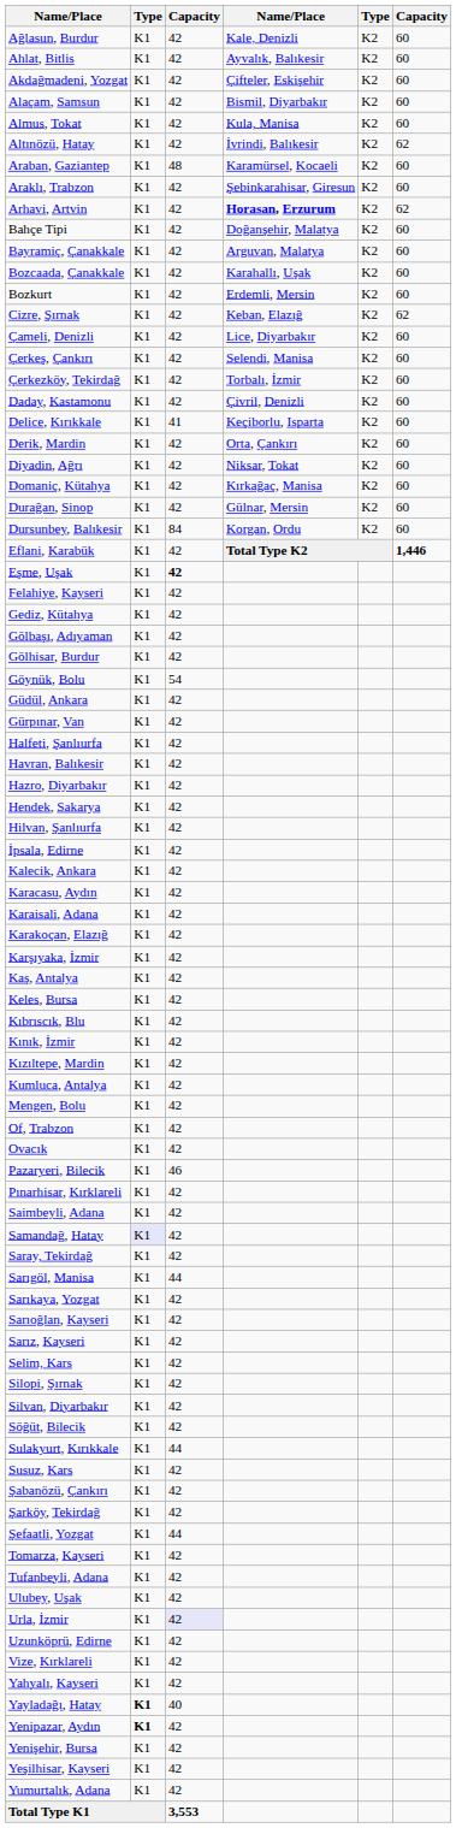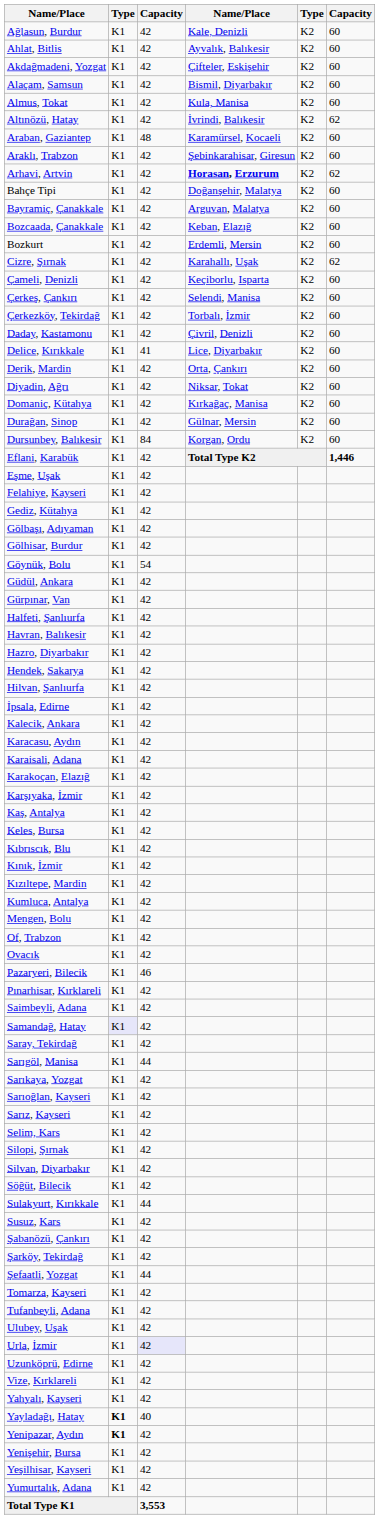 <table class="wikitable">
 <tr>
 <th>Name/Place</th>
 <th>Type</th>
 <th>Capacity</th>
 <th>Name/Place</th>
 <th>Type</th>
 <th>Capacity</th>
 </tr>
 <tr>
 <td><a href='#'>Ağlasun</a>, <a href='#'>Burdur</a></td>
 <td>K1</td>
 <td>42</td>
 <td><a href='#'>Kale, Denizli</a></td>
 <td>K2</td>
 <td>60</td>
 </tr>
 <tr>
 <td><a href='#'>Ahlat</a>, <a href='#'>Bitlis</a></td>
 <td>K1</td>
 <td>42</td>
 <td><a href='#'>Ayvalık</a>, <a href='#'>Balıkesir</a></td>
 <td>K2</td>
 <td>60</td>
 </tr>
 <tr>
 <td><a href='#'>Akdağmadeni</a>, <a href='#'>Yozgat</a></td>
 <td>K1</td>
 <td>42</td>
 <td><a href='#'>Çifteler</a>, <a href='#'>Eskişehir</a></td>
 <td>K2</td>
 <td>60</td>
 </tr>
 <tr>
 <td><a href='#'>Alaçam</a>, <a href='#'>Samsun</a></td>
 <td>K1</td>
 <td>42</td>
 <td><a href='#'>Bismil</a>, <a href='#'>Diyarbakır</a></td>
 <td>K2</td>
 <td>60</td>
 </tr>
 <tr>
 <td><a href='#'>Almus</a>, <a href='#'>Tokat</a></td>
 <td>K1</td>
 <td>42</td>
 <td><a href='#'>Kula, Manisa</a></td>
 <td>K2</td>
 <td>60</td>
 </tr>
 <tr>
 <td><a href='#'>Altınözü</a>, <a href='#'>Hatay</a></td>
 <td>K1</td>
 <td>42</td>
 <td><a href='#'>İvrindi</a>, <a href='#'>Balıkesir</a></td>
 <td>K2</td>
 <td>62</td>
 </tr>
 <tr>
 <td><a href='#'>Araban</a>, <a href='#'>Gaziantep</a></td>
 <td>K1</td>
 <td>48</td>
 <td><a href='#'>Karamürsel</a>, <a href='#'>Kocaeli</a></td>
 <td>K2</td>
 <td>60</td>
 </tr>
 <tr>
 <td><a href='#'>Araklı</a>, <a href='#'>Trabzon</a></td>
 <td>K1</td>
 <td>42</td>
 <td><a href='#'>Şebinkarahisar</a>, <a href='#'>Giresun</a></td>
 <td>K2</td>
 <td>60</td>
 </tr>
 <tr>
 <td><a href='#'>Arhavi</a>, <a href='#'>Artvin</a></td>
 <td>K1</td>
 <td>42</td>
 <td><strong><a href='#'>Horasan</a>, <a href='#'>Erzurum</a></strong></td>
 <td>K2</td>
 <td>62</td>
 </tr>
 <tr>
 <td>Bahçe  Tipi</td>
 <td>K1</td>
 <td>42</td>
 <td><a href='#'>Doğanşehir</a>, <a href='#'>Malatya</a></td>
 <td>K2</td>
 <td>60</td>
 </tr>
 <tr>
 <td><a href='#'>Bayramiç</a>, <a href='#'>Çanakkale</a></td>
 <td>K1</td>
 <td>42</td>
 <td><a href='#'>Arguvan</a>, <a href='#'>Malatya</a></td>
 <td>K2</td>
 <td>60</td>
 </tr>
 <tr>
 <td><a href='#'>Bozcaada</a>, <a href='#'>Çanakkale</a></td>
 <td>K1</td>
 <td>42</td>
-<td><a href='#'>Karahallı</a>, <a href='#'>Uşak</a></td>
+<td><a href='#'>Keban</a>, <a href='#'>Elazığ</a></td>
 <td>K2</td>
 <td>60</td>
 </tr>
 <tr>
 <td>Bozkurt</td>
 <td>K1</td>
 <td>42</td>
 <td><a href='#'>Erdemli</a>, <a href='#'>Mersin</a></td>
 <td>K2</td>
 <td>60</td>
 </tr>
 <tr>
 <td><a href='#'>Cizre</a>, <a href='#'>Şırnak</a></td>
 <td>K1</td>
 <td>42</td>
-<td><a href='#'>Keban</a>, <a href='#'>Elazığ</a></td>
+<td><a href='#'>Karahallı</a>, <a href='#'>Uşak</a></td>
 <td>K2</td>
 <td>62</td>
 </tr>
 <tr>
 <td><a href='#'>Çameli</a>, <a href='#'>Denizli</a></td>
 <td>K1</td>
 <td>42</td>
-<td><a href='#'>Lice</a>, <a href='#'>Diyarbakır</a></td>
+<td><a href='#'>Keçiborlu</a>, <a href='#'>Isparta</a></td>
 <td>K2</td>
 <td>60</td>
 </tr>
 <tr>
 <td><a href='#'>Çerkeş</a>, <a href='#'>Çankırı</a></td>
 <td>K1</td>
 <td>42</td>
 <td><a href='#'>Selendi</a>, <a href='#'>Manisa</a></td>
 <td>K2</td>
 <td>60</td>
 </tr>
 <tr>
 <td><a href='#'>Çerkezköy</a>, <a href='#'>Tekirdağ</a></td>
 <td>K1</td>
 <td>42</td>
 <td><a href='#'>Torbalı</a>, <a href='#'>İzmir</a></td>
 <td>K2</td>
 <td>60</td>
 </tr>
 <tr>
 <td><a href='#'>Daday</a>, <a href='#'>Kastamonu</a></td>
 <td>K1</td>
 <td>42</td>
 <td><a href='#'>Çivril</a>, <a href='#'>Denizli</a></td>
 <td>K2</td>
 <td>60</td>
 </tr>
 <tr>
 <td><a href='#'>Delice</a>, <a href='#'>Kırıkkale</a></td>
 <td>K1</td>
 <td>41</td>
-<td><a href='#'>Keçiborlu</a>, <a href='#'>Isparta</a></td>
+<td><a href='#'>Lice</a>, <a href='#'>Diyarbakır</a></td>
 <td>K2</td>
 <td>60</td>
 </tr>
 <tr>
 <td><a href='#'>Derik</a>, <a href='#'>Mardin</a></td>
 <td>K1</td>
 <td>42</td>
 <td><a href='#'>Orta</a>, <a href='#'>Çankırı</a></td>
 <td>K2</td>
 <td>60</td>
 </tr>
 <tr>
 <td><a href='#'>Diyadin</a>, <a href='#'>Ağrı</a></td>
 <td>K1</td>
 <td>42</td>
 <td><a href='#'>Niksar</a>, <a href='#'>Tokat</a></td>
 <td>K2</td>
 <td>60</td>
 </tr>
 <tr>
 <td><a href='#'>Domaniç</a>, <a href='#'>Kütahya</a></td>
 <td>K1</td>
 <td>42</td>
 <td><a href='#'>Kırkağaç</a>, <a href='#'>Manisa</a></td>
 <td>K2</td>
 <td>60</td>
 </tr>
 <tr>
 <td><a href='#'>Durağan</a>, <a href='#'>Sinop</a></td>
 <td>K1</td>
 <td>42</td>
 <td><a href='#'>Gülnar</a>, <a href='#'>Mersin</a></td>
 <td>K2</td>
 <td>60</td>
 </tr>
 <tr>
 <td><a href='#'>Dursunbey</a>, <a href='#'>Balıkesir</a></td>
 <td>K1</td>
 <td>84</td>
 <td><a href='#'>Korgan</a>, <a href='#'>Ordu</a></td>
 <td>K2</td>
 <td>60</td>
 </tr>
 <tr>
 <td><a href='#'>Eflani</a>, <a href='#'>Karabük</a></td>
 <td>K1</td>
 <td>42</td>
 <td colspan=2 style="background:#f0f0f0;"><strong>Total Type K2</strong></td>
 <td><strong>1,446</strong></td>
 </tr>
 <tr>
 <td><a href='#'>Eşme</a>, <a href='#'>Uşak</a></td>
 <td>K1</td>
-<td><strong>42</strong></td>
+<td>42</td>
 <td></td>
 <td></td>
 <td></td>
 </tr>
 <tr>
 <td><a href='#'>Felahiye</a>, <a href='#'>Kayseri</a></td>
 <td>K1</td>
 <td>42</td>
 <td></td>
 <td></td>
 <td></td>
 </tr>
 <tr>
 <td><a href='#'>Gediz</a>, <a href='#'>Kütahya</a></td>
 <td>K1</td>
 <td>42</td>
 <td></td>
 <td></td>
 <td></td>
 </tr>
 <tr>
 <td><a href='#'>Gölbaşı</a>, <a href='#'>Adıyaman</a></td>
 <td>K1</td>
 <td>42</td>
 <td></td>
 <td></td>
 <td></td>
 </tr>
 <tr>
 <td><a href='#'>Gölhisar</a>, <a href='#'>Burdur</a></td>
 <td>K1</td>
 <td>42</td>
 <td></td>
 <td></td>
 <td></td>
 </tr>
 <tr>
 <td><a href='#'>Göynük</a>, <a href='#'>Bolu</a></td>
 <td>K1</td>
 <td>54</td>
 <td></td>
 <td></td>
 <td></td>
 </tr>
 <tr>
 <td><a href='#'>Güdül</a>, <a href='#'>Ankara</a></td>
 <td>K1</td>
 <td>42</td>
 <td></td>
 <td></td>
 <td></td>
 </tr>
 <tr>
 <td><a href='#'>Gürpınar</a>, <a href='#'>Van</a></td>
 <td>K1</td>
 <td>42</td>
 <td></td>
 <td></td>
 <td></td>
 </tr>
 <tr>
 <td><a href='#'>Halfeti</a>, <a href='#'>Şanlıurfa</a></td>
 <td>K1</td>
 <td>42</td>
 <td></td>
 <td></td>
 <td></td>
 </tr>
 <tr>
 <td><a href='#'>Havran</a>, <a href='#'>Balıkesir</a></td>
 <td>K1</td>
 <td>42</td>
 <td></td>
 <td></td>
 <td></td>
 </tr>
 <tr>
 <td><a href='#'>Hazro</a>, <a href='#'>Diyarbakır</a></td>
 <td>K1</td>
 <td>42</td>
 <td></td>
 <td></td>
 <td></td>
 </tr>
 <tr>
 <td><a href='#'>Hendek</a>, <a href='#'>Sakarya</a></td>
 <td>K1</td>
 <td>42</td>
 <td></td>
 <td></td>
 <td></td>
 </tr>
 <tr>
 <td><a href='#'>Hilvan</a>, <a href='#'>Şanlıurfa</a></td>
 <td>K1</td>
 <td>42</td>
 <td></td>
 <td></td>
 <td></td>
 </tr>
 <tr>
 <td><a href='#'>İpsala</a>, <a href='#'>Edirne</a></td>
 <td>K1</td>
 <td>42</td>
 <td></td>
 <td></td>
 <td></td>
 </tr>
 <tr>
 <td><a href='#'>Kalecik</a>, <a href='#'>Ankara</a></td>
 <td>K1</td>
 <td>42</td>
 <td></td>
 <td></td>
 <td></td>
 </tr>
 <tr>
 <td><a href='#'>Karacasu</a>, <a href='#'>Aydın</a></td>
 <td>K1</td>
 <td>42</td>
 <td></td>
 <td></td>
 <td></td>
 </tr>
 <tr>
 <td><a href='#'>Karaisali</a>, <a href='#'>Adana</a></td>
 <td>K1</td>
 <td>42</td>
 <td></td>
 <td></td>
 <td></td>
 </tr>
 <tr>
 <td><a href='#'>Karakoçan</a>, <a href='#'>Elazığ</a></td>
 <td>K1</td>
 <td>42</td>
 <td></td>
 <td></td>
 <td></td>
 </tr>
 <tr>
 <td><a href='#'>Karşıyaka</a>, <a href='#'>İzmir</a></td>
 <td>K1</td>
 <td>42</td>
 <td></td>
 <td></td>
 <td></td>
 </tr>
 <tr>
 <td><a href='#'>Kaş</a>, <a href='#'>Antalya</a></td>
 <td>K1</td>
 <td>42</td>
 <td></td>
 <td></td>
 <td></td>
 </tr>
 <tr>
 <td><a href='#'>Keles</a>, <a href='#'>Bursa</a></td>
 <td>K1</td>
 <td>42</td>
 <td></td>
 <td></td>
 <td></td>
 </tr>
 <tr>
 <td><a href='#'>Kıbrıscık</a>, <a href='#'>Blu</a></td>
 <td>K1</td>
 <td>42</td>
 <td></td>
 <td></td>
 <td></td>
 </tr>
 <tr>
 <td><a href='#'>Kınık</a>, <a href='#'>İzmir</a></td>
 <td>K1</td>
 <td>42</td>
 <td></td>
 <td></td>
 <td></td>
 </tr>
 <tr>
 <td><a href='#'>Kızıltepe</a>, <a href='#'>Mardin</a></td>
 <td>K1</td>
 <td>42</td>
 <td></td>
 <td></td>
 <td></td>
 </tr>
 <tr>
 <td><a href='#'>Kumluca</a>, <a href='#'>Antalya</a></td>
 <td>K1</td>
 <td>42</td>
 <td></td>
 <td></td>
 <td></td>
 </tr>
 <tr>
 <td><a href='#'>Mengen</a>, <a href='#'>Bolu</a></td>
 <td>K1</td>
 <td>42</td>
 <td></td>
 <td></td>
 <td></td>
 </tr>
 <tr>
 <td><a href='#'>Of</a>, <a href='#'>Trabzon</a></td>
 <td>K1</td>
 <td>42</td>
 <td></td>
 <td></td>
 <td></td>
 </tr>
 <tr>
 <td><a href='#'>Ovacık</a></td>
 <td>K1</td>
 <td>42</td>
 <td></td>
 <td></td>
 <td></td>
 </tr>
 <tr>
 <td><a href='#'>Pazaryeri</a>, <a href='#'>Bilecik</a></td>
 <td>K1</td>
 <td>46</td>
 <td></td>
 <td></td>
 <td></td>
 </tr>
 <tr>
 <td><a href='#'>Pınarhisar</a>, <a href='#'>Kırklareli</a></td>
 <td>K1</td>
 <td>42</td>
 <td></td>
 <td></td>
 <td></td>
 </tr>
 <tr>
 <td><a href='#'>Saimbeyli</a>, <a href='#'>Adana</a></td>
 <td>K1</td>
 <td>42</td>
 <td></td>
 <td></td>
 <td></td>
 </tr>
 <tr>
 <td><a href='#'>Samandağ</a>, <a href='#'>Hatay</a></td>
 <td style="background: lavender;">K1</td>
 <td>42</td>
 <td></td>
 <td></td>
 <td></td>
 </tr>
 <tr>
 <td><a href='#'>Saray, Tekirdağ</a></td>
 <td>K1</td>
 <td>42</td>
 <td></td>
 <td></td>
 <td></td>
 </tr>
 <tr>
 <td><a href='#'>Sarıgöl</a>, <a href='#'>Manisa</a></td>
 <td>K1</td>
 <td>44</td>
 <td></td>
 <td></td>
 <td></td>
 </tr>
 <tr>
 <td><a href='#'>Sarıkaya</a>, <a href='#'>Yozgat</a></td>
 <td>K1</td>
 <td>42</td>
 <td></td>
 <td></td>
 <td></td>
 </tr>
 <tr>
 <td><a href='#'>Sarıoğlan</a>, <a href='#'>Kayseri</a></td>
 <td>K1</td>
 <td>42</td>
 <td></td>
 <td></td>
 <td></td>
 </tr>
 <tr>
 <td><a href='#'>Sarız</a>, <a href='#'>Kayseri</a></td>
 <td>K1</td>
 <td>42</td>
 <td></td>
 <td></td>
 <td></td>
 </tr>
 <tr>
 <td><a href='#'>Selim, Kars</a></td>
 <td>K1</td>
 <td>42</td>
 <td></td>
 <td></td>
 <td></td>
 </tr>
 <tr>
 <td><a href='#'>Silopi</a>, <a href='#'>Şırnak</a></td>
 <td>K1</td>
 <td>42</td>
 <td></td>
 <td></td>
 <td></td>
 </tr>
 <tr>
 <td><a href='#'>Silvan</a>, <a href='#'>Diyarbakır</a></td>
 <td>K1</td>
 <td>42</td>
 <td></td>
 <td></td>
 <td></td>
 </tr>
 <tr>
 <td><a href='#'>Söğüt</a>, <a href='#'>Bilecik</a></td>
 <td>K1</td>
 <td>42</td>
 <td></td>
 <td></td>
 <td></td>
 </tr>
 <tr>
 <td><a href='#'>Sulakyurt</a>, <a href='#'>Kırıkkale</a></td>
 <td>K1</td>
 <td>44</td>
 <td></td>
 <td></td>
 <td></td>
 </tr>
 <tr>
 <td><a href='#'>Susuz</a>, <a href='#'>Kars</a></td>
 <td>K1</td>
 <td>42</td>
 <td></td>
 <td></td>
 <td></td>
 </tr>
 <tr>
 <td><a href='#'>Şabanözü</a>, <a href='#'>Çankırı</a></td>
 <td>K1</td>
 <td>42</td>
 <td></td>
 <td></td>
 <td></td>
 </tr>
 <tr>
 <td><a href='#'>Şarköy</a>, <a href='#'>Tekirdağ</a></td>
 <td>K1</td>
 <td>42</td>
 <td></td>
 <td></td>
 <td></td>
 </tr>
 <tr>
 <td><a href='#'>Şefaatli</a>, <a href='#'>Yozgat</a></td>
 <td>K1</td>
 <td>44</td>
 <td></td>
 <td></td>
 <td></td>
 </tr>
 <tr>
 <td><a href='#'>Tomarza</a>, <a href='#'>Kayseri</a></td>
 <td>K1</td>
 <td>42</td>
 <td></td>
 <td></td>
 <td></td>
 </tr>
 <tr>
 <td><a href='#'>Tufanbeyli</a>, <a href='#'>Adana</a></td>
 <td>K1</td>
 <td>42</td>
 <td></td>
 <td></td>
 <td></td>
 </tr>
 <tr>
 <td><a href='#'>Ulubey</a>, <a href='#'>Uşak</a></td>
 <td>K1</td>
 <td>42</td>
 <td></td>
 <td></td>
 <td></td>
 </tr>
 <tr>
 <td><a href='#'>Urla</a>, <a href='#'>İzmir</a></td>
 <td>K1</td>
 <td style="background: lavender;">42</td>
 <td></td>
 <td></td>
 <td></td>
 </tr>
 <tr>
 <td><a href='#'>Uzunköprü</a>, <a href='#'>Edirne</a></td>
 <td>K1</td>
 <td>42</td>
 <td></td>
 <td></td>
 <td></td>
 </tr>
 <tr>
 <td><a href='#'>Vize</a>, <a href='#'>Kırklareli</a></td>
 <td>K1</td>
 <td>42</td>
 <td></td>
 <td></td>
 <td></td>
 </tr>
 <tr>
 <td><a href='#'>Yahyalı</a>, <a href='#'>Kayseri</a></td>
 <td>K1</td>
 <td>42</td>
 <td></td>
 <td></td>
 <td></td>
 </tr>
 <tr>
 <td><a href='#'>Yayladağı</a>, <a href='#'>Hatay</a></td>
 <td><strong>K1</strong></td>
 <td>40</td>
 <td></td>
 <td></td>
 <td></td>
 </tr>
 <tr>
 <td><a href='#'>Yenipazar</a>, <a href='#'>Aydın</a></td>
 <td><strong>K1</strong></td>
 <td>42</td>
 <td></td>
 <td></td>
 <td></td>
 </tr>
 <tr>
 <td><a href='#'>Yenişehir</a>, <a href='#'>Bursa</a></td>
 <td>K1</td>
 <td>42</td>
 <td></td>
 <td></td>
 <td></td>
 </tr>
 <tr>
 <td><a href='#'>Yeşilhisar</a>, <a href='#'>Kayseri</a></td>
 <td>K1</td>
 <td>42</td>
 <td></td>
 <td></td>
 <td></td>
 </tr>
 <tr>
 <td><a href='#'>Yumurtalık</a>, <a href='#'>Adana</a></td>
 <td>K1</td>
 <td>42</td>
 <td></td>
 <td></td>
 <td></td>
 </tr>
 <tr>
 <td colspan=2 style="background:#f0f0f0;"><strong>Total Type K1</strong></td>
 <td><strong>3,553</strong></td>
 <td></td>
 <td></td>
 <td></td>
 </tr>
 </table>
